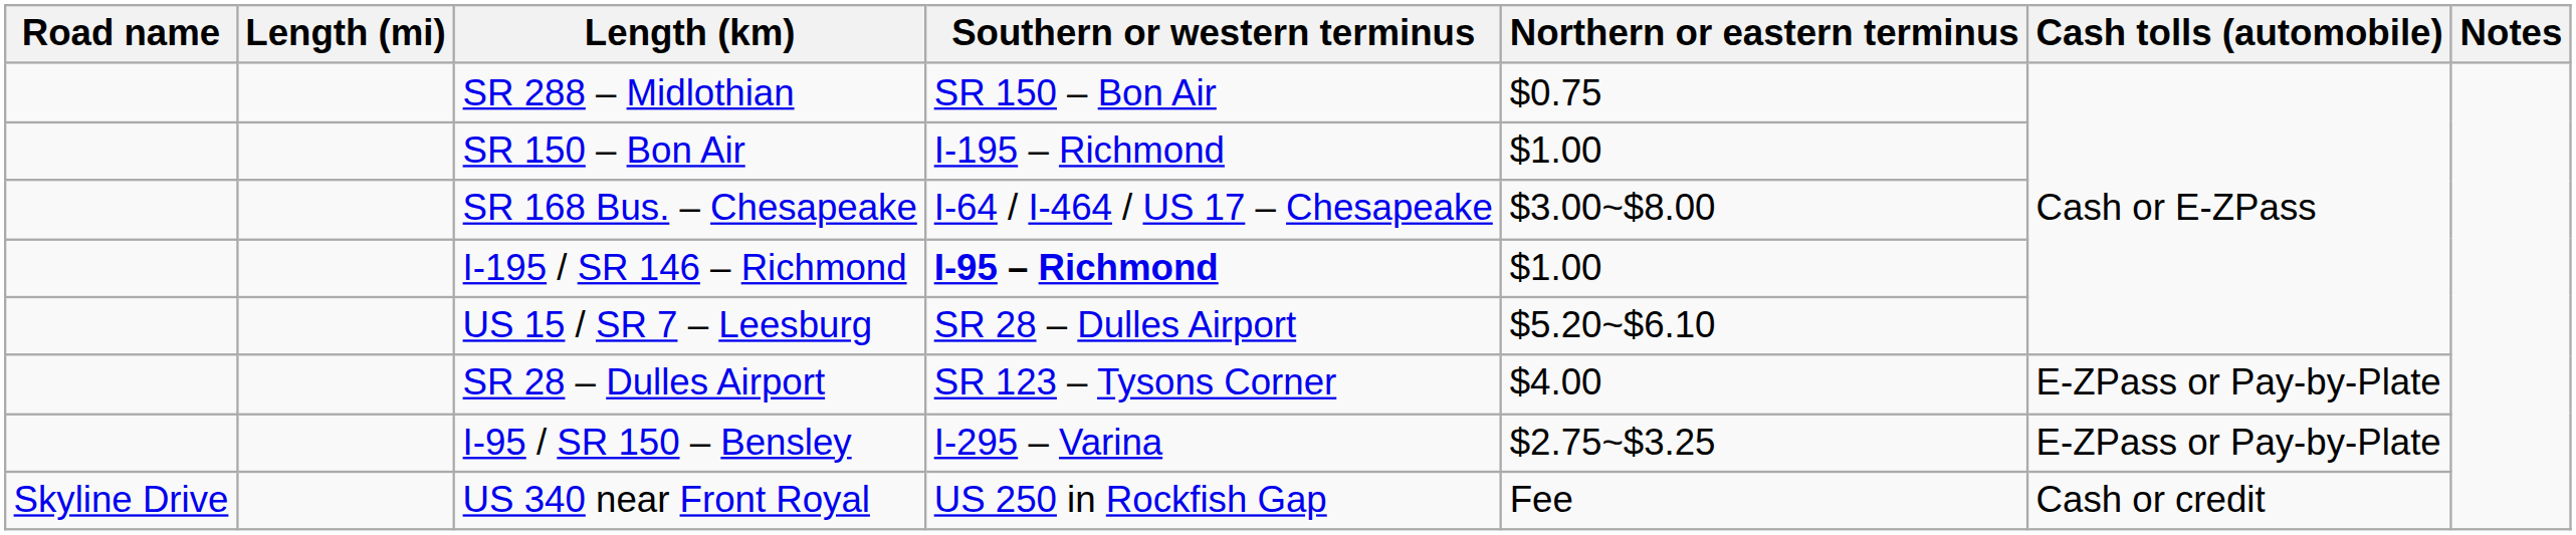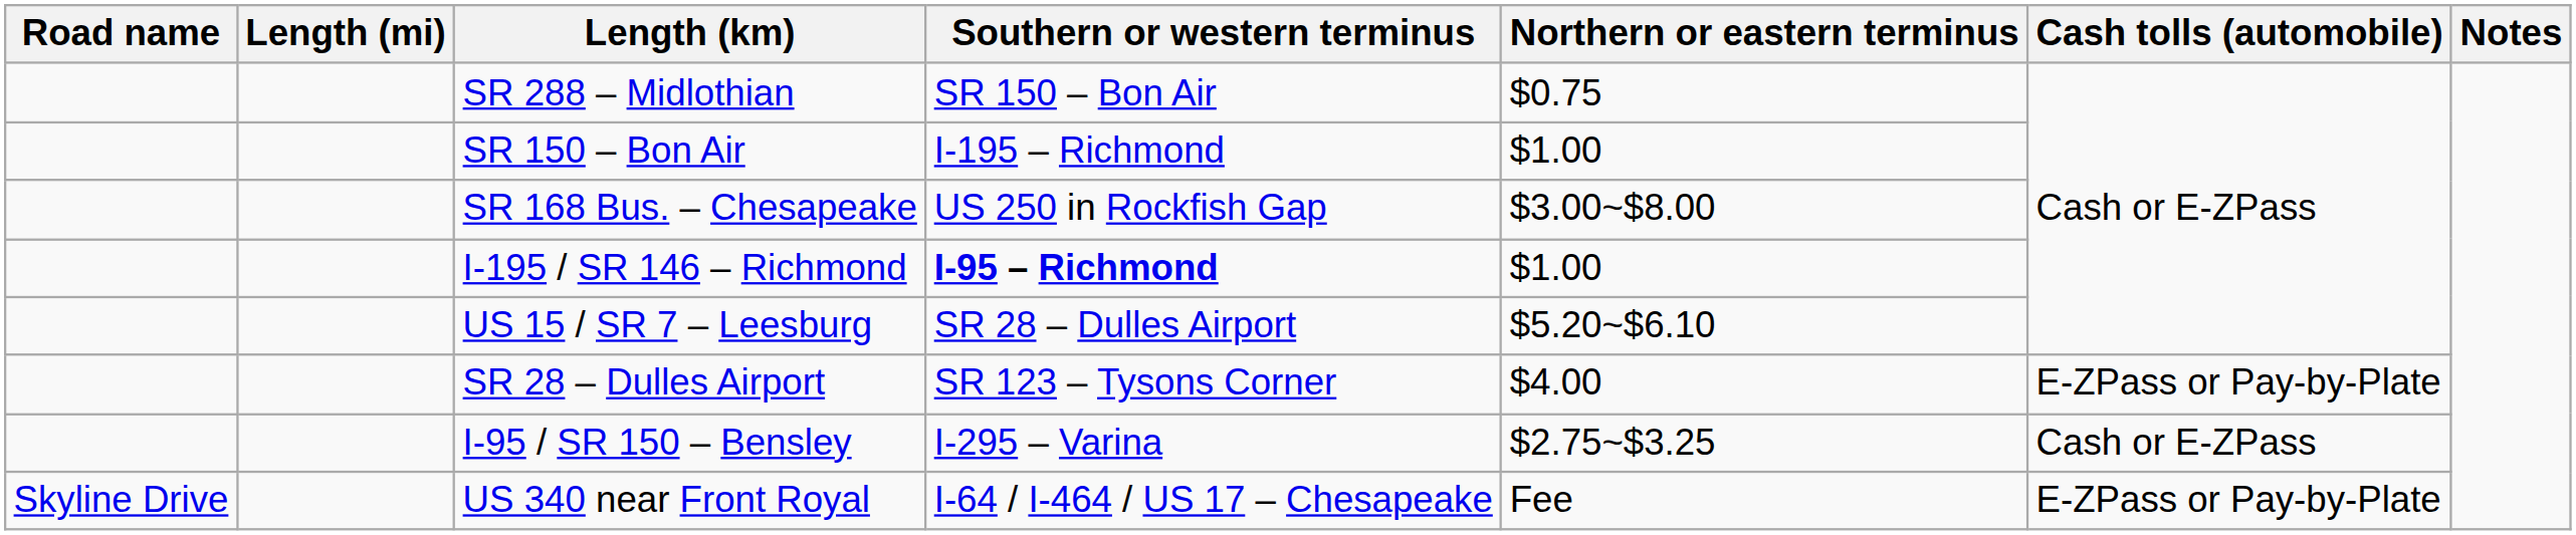 <table class=wikitable>
 <tr>
 <th scope=col>Road name</th>
 <th scope=col>Length (mi)</th>
 <th scope=col>Length (km)</th>
 <th scope=col>Southern or western terminus</th>
 <th scope=col>Northern or eastern terminus</th>
 <th scope=col>Cash tolls (automobile)</th>
 <th scope=col>Notes</th>
 </tr>
 <tr>
 <td></td>
 <td></td>
 <td><a href='#'>SR 288</a> – <a href='#'>Midlothian</a></td>
 <td><a href='#'>SR 150</a> – <a href='#'>Bon Air</a></td>
 <td>$0.75</td>
 <td rowspan="5">Cash or E-ZPass</td>
 </tr>
 <tr>
 <td></td>
 <td></td>
 <td><a href='#'>SR 150</a> – <a href='#'>Bon Air</a></td>
 <td><a href='#'>I-195</a> – <a href='#'>Richmond</a></td>
 <td>$1.00</td>
 </tr>
 <tr>
 <td></td>
 <td></td>
 <td><a href='#'>SR 168 Bus.</a> – <a href='#'>Chesapeake</a></td>
-<td><a href='#'>I-64</a> / <a href='#'>I-464</a> / <a href='#'>US 17</a> – <a href='#'>Chesapeake</a></td>
+<td><a href='#'>US 250</a> in <a href='#'>Rockfish Gap</a></td>
 <td>$3.00~$8.00</td>
 </tr>
 <tr>
 <td></td>
 <td></td>
 <td><a href='#'>I-195</a> / <a href='#'>SR 146</a> – <a href='#'>Richmond</a></td>
 <td><strong><a href='#'>I-95</a> – <a href='#'>Richmond</a></strong></td>
 <td>$1.00</td>
 </tr>
 <tr>
 <td></td>
 <td></td>
 <td><a href='#'>US 15</a> / <a href='#'>SR 7</a> – <a href='#'>Leesburg</a></td>
 <td><a href='#'>SR 28</a> – <a href='#'>Dulles Airport</a></td>
 <td>$5.20~$6.10</td>
 </tr>
 <tr>
 <td></td>
 <td></td>
 <td><a href='#'>SR 28</a> – <a href='#'>Dulles Airport</a></td>
 <td><a href='#'>SR 123</a> – <a href='#'>Tysons Corner</a></td>
 <td>$4.00</td>
 <td>E-ZPass or Pay-by-Plate</td>
 </tr>
 <tr>
 <td></td>
 <td></td>
 <td><a href='#'>I-95</a> / <a href='#'>SR 150</a> – <a href='#'>Bensley</a></td>
 <td><a href='#'>I-295</a> – <a href='#'>Varina</a></td>
 <td>$2.75~$3.25</td>
-<td>E-ZPass or Pay-by-Plate</td>
+<td>Cash or E-ZPass</td>
 </tr>
 <tr>
 <td> <a href='#'>Skyline Drive</a></td>
 <td></td>
 <td><a href='#'>US 340</a> near <a href='#'>Front Royal</a></td>
-<td><a href='#'>US 250</a> in <a href='#'>Rockfish Gap</a></td>
+<td><a href='#'>I-64</a> / <a href='#'>I-464</a> / <a href='#'>US 17</a> – <a href='#'>Chesapeake</a></td>
 <td>Fee</td>
-<td>Cash or credit</td>
+<td>E-ZPass or Pay-by-Plate</td>
 </tr>
 </table>
